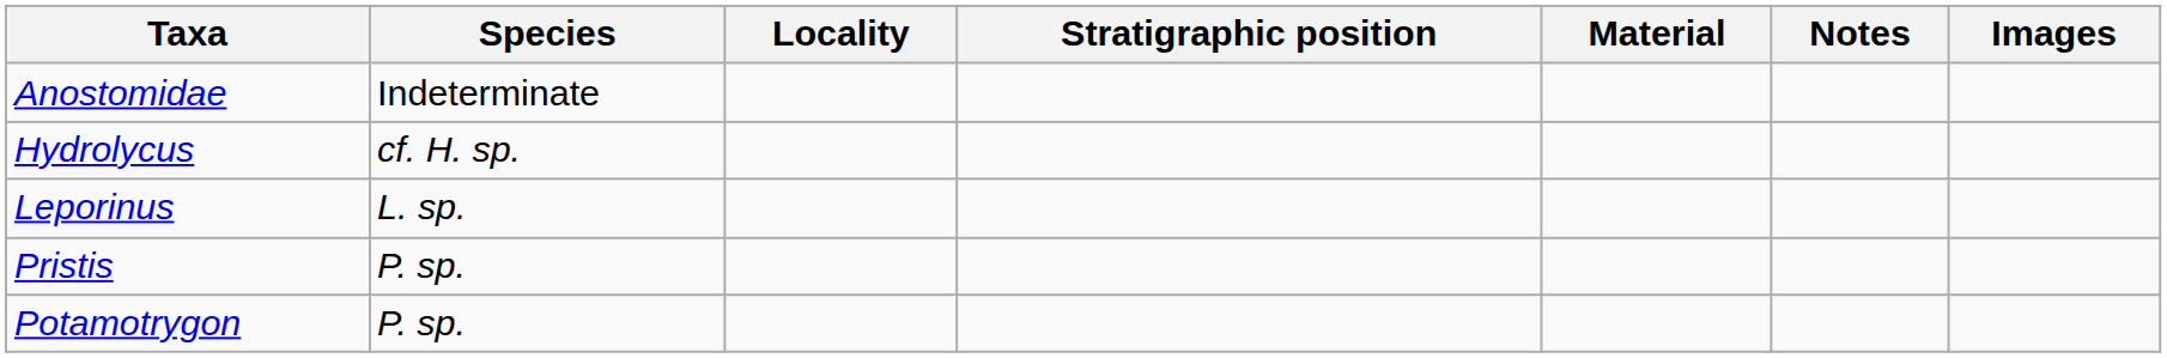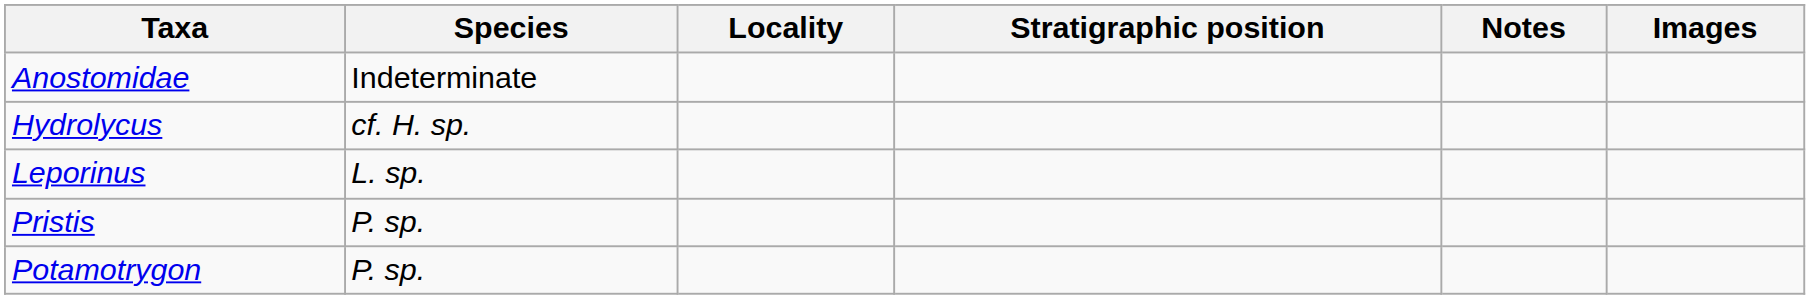 <table class="wikitable sortable" align="center" width="75%">
 <tr>
 <th>Taxa</th>
 <th>Species</th>
 <th>Locality</th>
 <th>Stratigraphic position</th>
-<th>Material</th>
 <th>Notes</th>
 <th>Images</th>
 </tr>
 <tr>
 <td><em><a href='#'>Anostomidae</a></em> </td>
 <td>Indeterminate</td>
-<td></td>
 <td></td>
 <td></td>
 <td></td>
 <td></td>
 </tr>
 <tr>
 <td><em><a href='#'>Hydrolycus</a></em></td>
 <td><em>cf. H. sp.</em></td>
 <td></td>
 <td></td>
 <td></td>
 <td></td>
-<td></td>
 </tr>
 <tr>
 <td><em><a href='#'>Leporinus</a></em></td>
 <td><em>L. sp.</em></td>
-<td></td>
 <td></td>
 <td></td>
 <td></td>
 <td></td>
 </tr>
 <tr>
 <td><em><a href='#'>Pristis</a></em></td>
 <td><em>P. sp.</em></td>
 <td></td>
 <td></td>
 <td></td>
 <td></td>
-<td></td>
 </tr>
 <tr>
 <td><em><a href='#'>Potamotrygon</a></em></td>
 <td><em>P. sp.</em></td>
 <td></td>
 <td></td>
 <td></td>
 <td></td>
-<td></td>
 </tr>
 </table>
